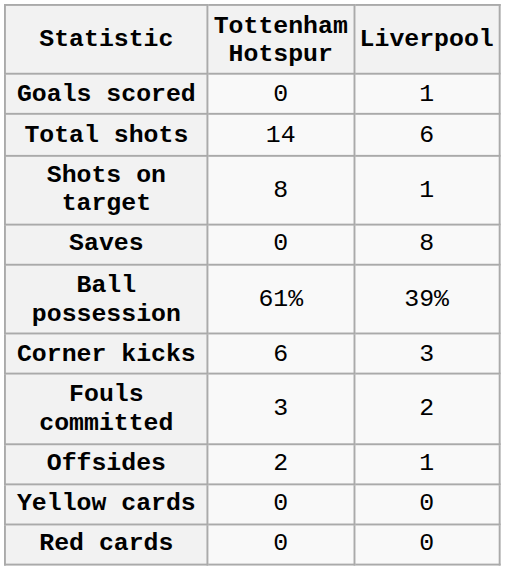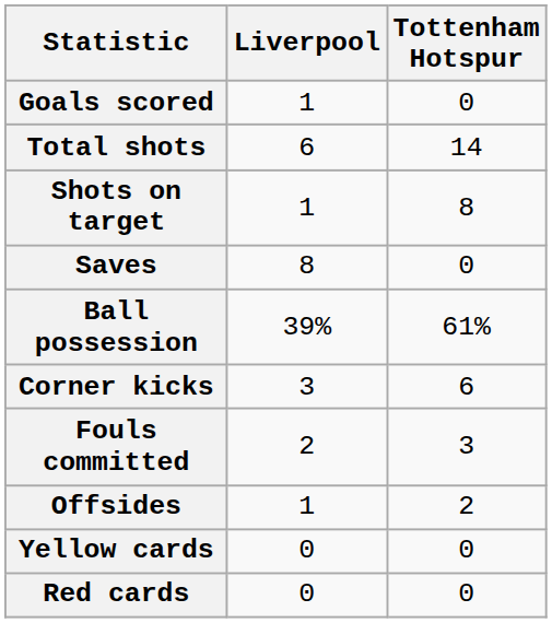 <table class="wikitable plainrowheaders" style="text-align:center">
 <tr>
 <th scope="col" style="width:100px">Statistic</th>
+<th scope="col" style="width:70px">Liverpool</th>
 <th scope="col" style="width:70px">Tottenham Hotspur</th>
-<th scope="col" style="width:70px">Liverpool</th>
 </tr>
 <tr>
 <th scope=row>Goals scored</th>
+<td>1</td>
 <td>0</td>
-<td>1</td>
 </tr>
 <tr>
 <th scope=row>Total shots</th>
+<td>6</td>
 <td>14</td>
+</tr>
+<tr>
+<th scope=row>Shots on target</th>
+<td>1</td>
+<td>8</td>
+</tr>
+<tr>
+<th scope=row>Saves</th>
+<td>8</td>
+<td>0</td>
+</tr>
+<tr>
+<th scope=row>Ball possession</th>
+<td>39%</td>
+<td>61%</td>
+</tr>
+<tr>
+<th scope=row>Corner kicks</th>
+<td>3</td>
 <td>6</td>
 </tr>
 <tr>
-<th scope=row>Shots on target</th>
-<td>8</td>
-<td>1</td>
-</tr>
-<tr>
-<th scope=row>Saves</th>
-<td>0</td>
-<td>8</td>
-</tr>
-<tr>
-<th scope=row>Ball possession</th>
-<td>61%</td>
-<td>39%</td>
-</tr>
-<tr>
-<th scope=row>Corner kicks</th>
-<td>6</td>
+<th scope=row>Fouls committed</th>
+<td>2</td>
 <td>3</td>
 </tr>
 <tr>
-<th scope=row>Fouls committed</th>
-<td>3</td>
+<th scope=row>Offsides</th>
+<td>1</td>
 <td>2</td>
-</tr>
-<tr>
-<th scope=row>Offsides</th>
-<td>2</td>
-<td>1</td>
 </tr>
 <tr>
 <th scope=row>Yellow cards</th>
 <td>0</td>
 <td>0</td>
 </tr>
 <tr>
 <th scope=row>Red cards</th>
 <td>0</td>
 <td>0</td>
 </tr>
 </table>
